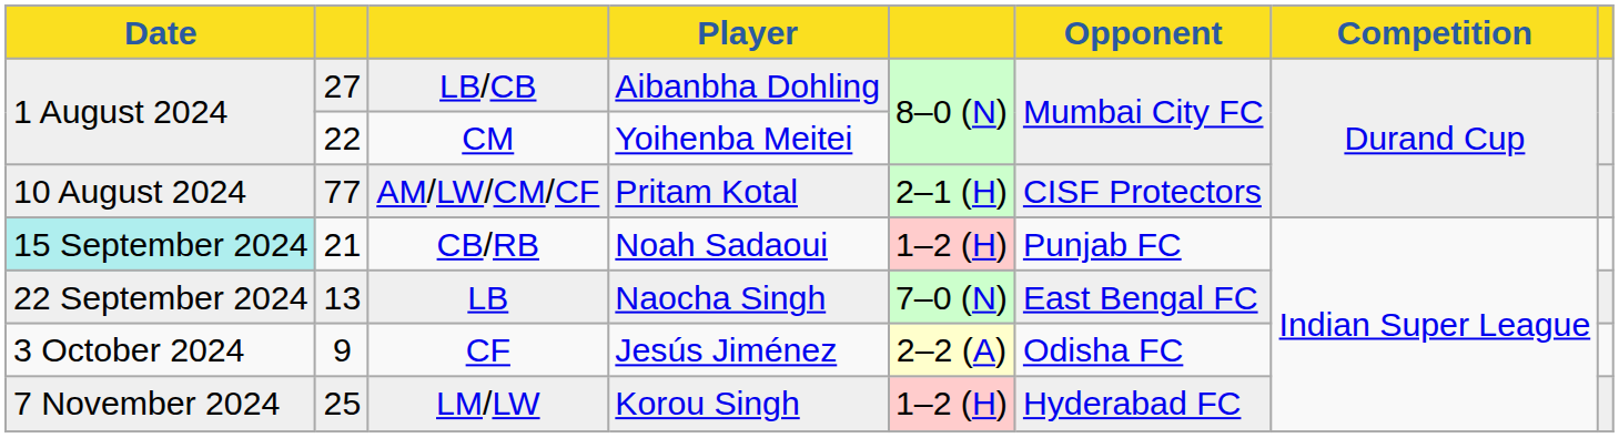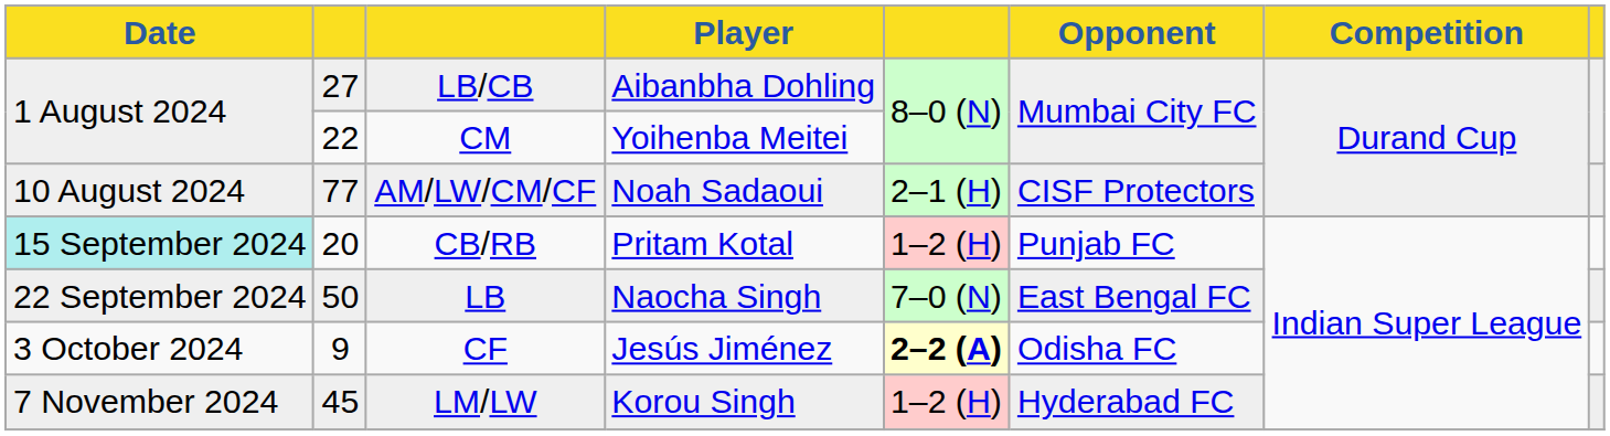 <table class="wikitable sortable" style="text-align:center; font-size:95%;">
 <tr>
 <th style="background:#FADF20; color:#2A5AA1; text-align:center;">Date</th>
 <th style="background:#FADF20; color:#2A5AA1; text-align:center;"></th>
 <th style="background:#FADF20; color:#2A5AA1; text-align:center;"></th>
 <th style="background:#FADF20; color:#2A5AA1; text-align:center;">Player</th>
 <th style="background:#FADF20; color:#2A5AA1; text-align:center;"></th>
 <th style="background:#FADF20; color:#2A5AA1; text-align:center;">Opponent</th>
 <th style="background:#FADF20; color:#2A5AA1; text-align:center;">Competition</th>
 <th style="background:#FADF20; color:#2A5AA1; text-align:center;" class="unsortable"></th>
 </tr>
 <tr bgcolor="#EFEFEF">
 <td rowspan="2" style="text-align:left">1 August 2024</td>
 <td>27</td>
 <td><a href='#'>LB</a>/<a href='#'>CB</a></td>
 <td style="text-align:left"> <a href='#'>Aibanbha Dohling</a></td>
 <td rowspan="2" style="background:#CCFFCC; ">8–0 (<a href='#'>N</a>)</td>
 <td rowspan="2" style="text-align:left"> <a href='#'>Mumbai City FC</a></td>
 <td rowspan="3"><a href='#'>Durand Cup</a></td>
 <td rowspan="2"></td>
 </tr>
 <tr>
 <td style="text-align:center">22</td>
 <td style="text-align:center"><a href='#'>CM</a></td>
 <td style="text-align:left"> <a href='#'>Yoihenba Meitei</a></td>
 </tr>
 <tr bgcolor="#EFEFEF">
 <td style="text-align:left">10 August 2024</td>
 <td>77</td>
 <td><a href='#'>AM</a>/<a href='#'>LW</a>/<a href='#'>CM</a>/<a href='#'>CF</a></td>
-<td style="text-align:left"> <a href='#'>Pritam Kotal</a></td>
+<td style="text-align:left"> <a href='#'>Noah Sadaoui</a></td>
 <td style="background:#CCFFCC; ">2–1 (<a href='#'>H</a>)</td>
 <td style="text-align:left"> <a href='#'>CISF Protectors</a></td>
 <td></td>
 </tr>
 <tr>
 <td style="background: paleturquoise; text-align:left">15 September 2024</td>
-<td>21</td>
+<td>20</td>
 <td><a href='#'>CB</a>/<a href='#'>RB</a></td>
-<td style="text-align:left"> <a href='#'>Noah Sadaoui</a></td>
+<td style="text-align:left"> <a href='#'>Pritam Kotal</a></td>
 <td style="background:#FFCCCC; text-align:center">1–2 (<a href='#'>H</a>)</td>
 <td style="text-align:left"> <a href='#'>Punjab FC</a></td>
 <td rowspan="4"><a href='#'>Indian Super League</a></td>
 <td></td>
 </tr>
 <tr bgcolor="#EFEFEF">
 <td style="text-align:left">22 September 2024</td>
-<td>13</td>
+<td>50</td>
 <td><a href='#'>LB</a></td>
 <td style="text-align:left"> <a href='#'>Naocha Singh</a></td>
 <td style="background:#CCFFCC; ">7–0 (<a href='#'>N</a>)</td>
 <td style="text-align:left"> <a href='#'>East Bengal FC</a></td>
 <td></td>
 </tr>
 <tr>
 <td style="text-align:left">3 October 2024</td>
 <td>9</td>
 <td><a href='#'>CF</a></td>
 <td style="text-align:left"> <a href='#'>Jesús Jiménez</a></td>
-<td style="background:#FFFFCC; ">2–2 (<a href='#'>A</a>)</td>
+<td style="background:#FFFFCC; "><strong>2–2 (<a href='#'>A</a>)</strong></td>
 <td style="text-align:left"> <a href='#'>Odisha FC</a></td>
 <td></td>
 </tr>
 <tr bgcolor="#EFEFEF">
 <td style="text-align:left">7 November 2024</td>
-<td>25</td>
+<td>45</td>
 <td><a href='#'>LM</a>/<a href='#'>LW</a></td>
 <td style="text-align:left"> <a href='#'>Korou Singh</a></td>
 <td style="background:#FFCCCC; ">1–2 (<a href='#'>H</a>)</td>
 <td style="text-align:left"> <a href='#'>Hyderabad FC</a></td>
 <td></td>
 </tr>
 </table>
